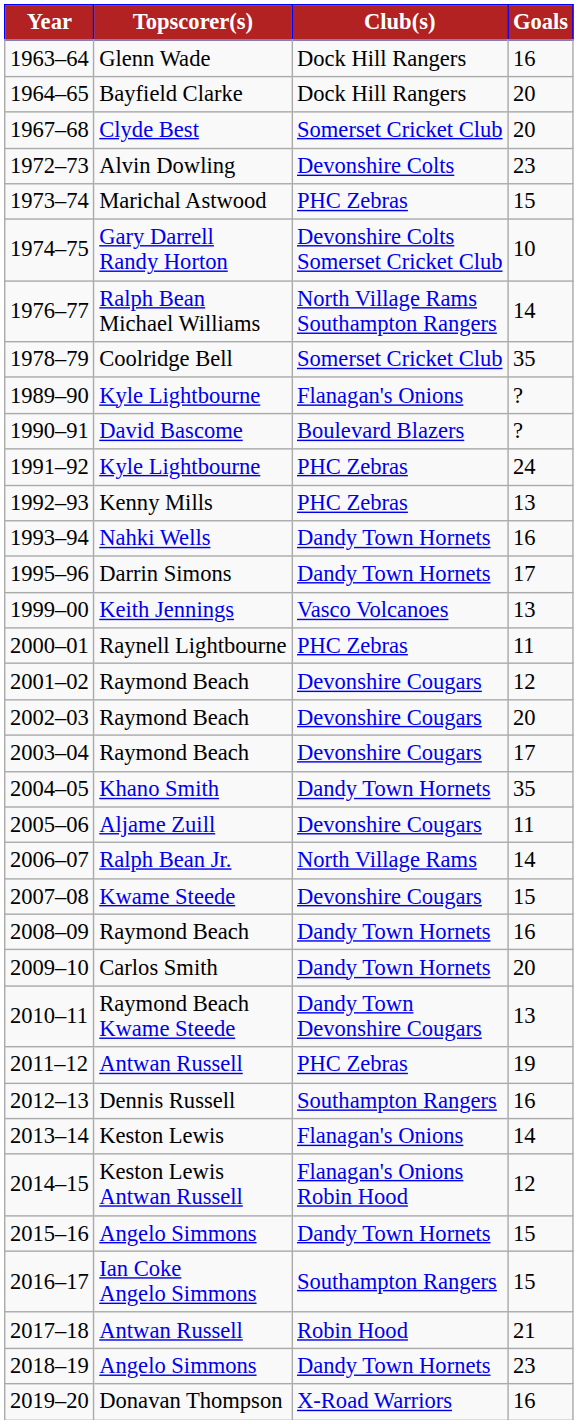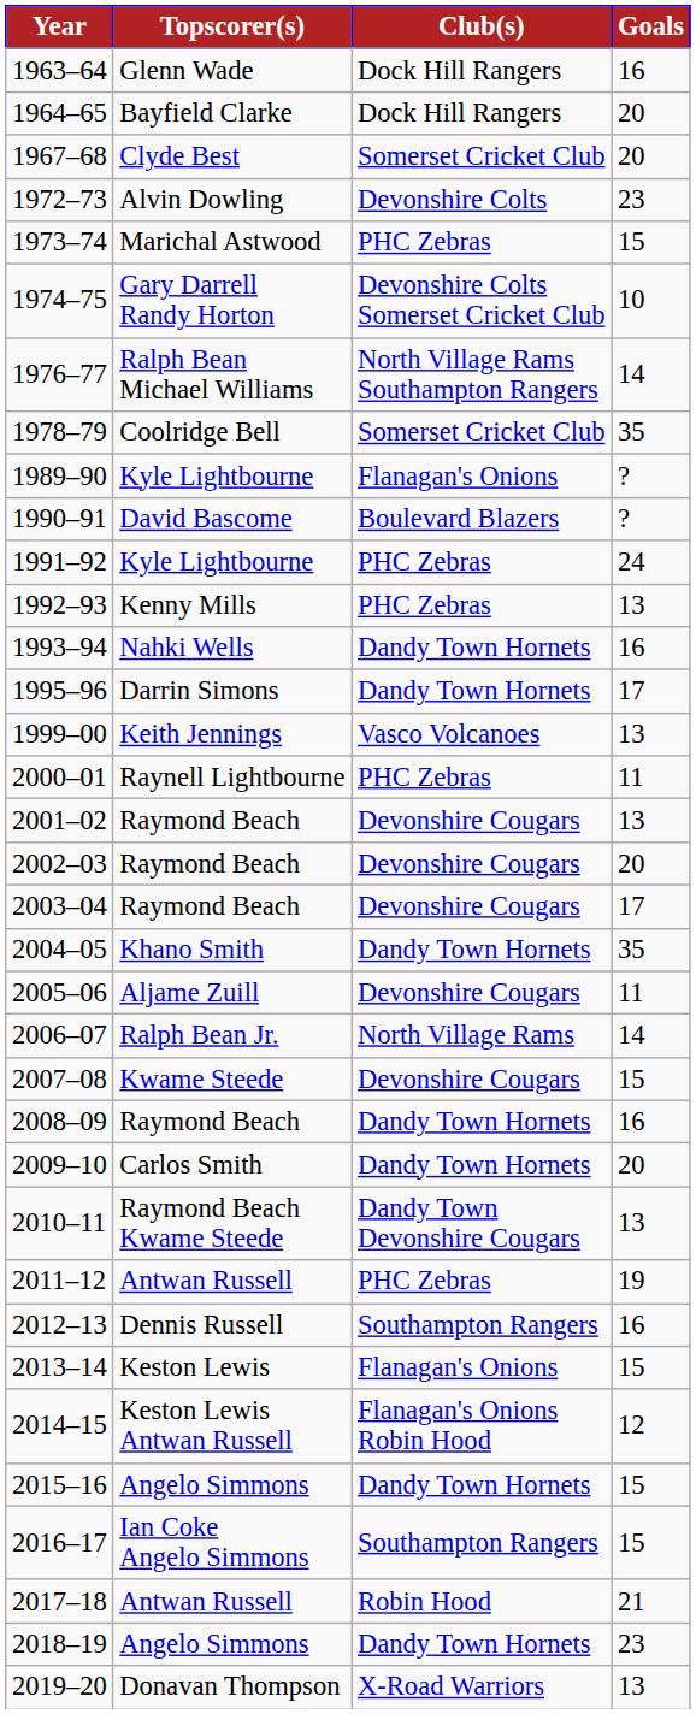 <table class="wikitable">
 <tr>
 <th style="background:firebrick; color:white; border:1px solid blue;">Year</th>
 <th style="background:firebrick; color:white; border:1px solid blue;">Topscorer(s)</th>
 <th style="background:firebrick; color:white; border:1px solid blue;">Club(s)</th>
 <th style="background:firebrick; color:white; border:1px solid blue;">Goals</th>
 </tr>
 <tr>
 </tr>
 <tr>
 <td>1963–64</td>
 <td> Glenn Wade</td>
 <td>Dock Hill Rangers</td>
 <td>16</td>
 </tr>
 <tr>
 <td>1964–65</td>
 <td> Bayfield Clarke</td>
 <td>Dock Hill Rangers</td>
 <td>20</td>
 </tr>
 <tr>
 <td>1967–68</td>
 <td> <a href='#'>Clyde Best</a></td>
 <td><a href='#'>Somerset Cricket Club</a></td>
 <td>20</td>
 </tr>
 <tr>
 <td>1972–73</td>
 <td> Alvin Dowling</td>
 <td><a href='#'>Devonshire Colts</a></td>
 <td>23</td>
 </tr>
 <tr>
 <td>1973–74</td>
 <td> Marichal Astwood</td>
 <td><a href='#'>PHC Zebras</a></td>
 <td>15</td>
 </tr>
 <tr>
 <td>1974–75</td>
 <td> <a href='#'>Gary Darrell</a> <br>  <a href='#'>Randy Horton</a></td>
 <td><a href='#'>Devonshire Colts</a> <br> <a href='#'>Somerset Cricket Club</a></td>
 <td>10</td>
 </tr>
 <tr>
 <td>1976–77</td>
 <td> <a href='#'>Ralph Bean</a> <br>  Michael Williams</td>
 <td><a href='#'>North Village Rams</a> <br> <a href='#'>Southampton Rangers</a></td>
 <td>14</td>
 </tr>
 <tr>
 <td>1978–79</td>
 <td> Coolridge Bell</td>
 <td><a href='#'>Somerset Cricket Club</a></td>
 <td>35</td>
 </tr>
 <tr>
 <td>1989–90</td>
 <td> <a href='#'>Kyle Lightbourne</a></td>
 <td><a href='#'>Flanagan's Onions</a></td>
 <td>?</td>
 </tr>
 <tr>
 <td>1990–91</td>
 <td> <a href='#'>David Bascome</a></td>
 <td><a href='#'>Boulevard Blazers</a></td>
 <td>?</td>
 </tr>
 <tr>
 <td>1991–92</td>
 <td> <a href='#'>Kyle Lightbourne</a></td>
 <td><a href='#'>PHC Zebras</a></td>
 <td>24</td>
 </tr>
 <tr>
 <td>1992–93</td>
 <td> Kenny Mills</td>
 <td><a href='#'>PHC Zebras</a></td>
 <td>13</td>
 </tr>
 <tr>
 <td>1993–94</td>
 <td> <a href='#'>Nahki Wells</a></td>
 <td><a href='#'>Dandy Town Hornets</a></td>
 <td>16</td>
 </tr>
 <tr>
 <td>1995–96</td>
 <td> Darrin Simons</td>
 <td><a href='#'>Dandy Town Hornets</a></td>
 <td>17</td>
 </tr>
 <tr>
 <td>1999–00</td>
 <td> <a href='#'>Keith Jennings</a></td>
 <td><a href='#'>Vasco Volcanoes</a></td>
 <td>13</td>
 </tr>
 <tr>
 <td>2000–01</td>
 <td> Raynell Lightbourne</td>
 <td><a href='#'>PHC Zebras</a></td>
 <td>11</td>
 </tr>
 <tr>
 <td>2001–02</td>
 <td> Raymond Beach</td>
 <td><a href='#'>Devonshire Cougars</a></td>
-<td>12</td>
+<td>13</td>
 </tr>
 <tr>
 <td>2002–03</td>
 <td> Raymond Beach</td>
 <td><a href='#'>Devonshire Cougars</a></td>
 <td>20</td>
 </tr>
 <tr>
 <td>2003–04</td>
 <td> Raymond Beach</td>
 <td><a href='#'>Devonshire Cougars</a></td>
 <td>17</td>
 </tr>
 <tr>
 <td>2004–05</td>
 <td> <a href='#'>Khano Smith</a></td>
 <td><a href='#'>Dandy Town Hornets</a></td>
 <td>35</td>
 </tr>
 <tr>
 <td>2005–06</td>
 <td> <a href='#'>Aljame Zuill</a></td>
 <td><a href='#'>Devonshire Cougars</a></td>
 <td>11</td>
 </tr>
 <tr>
 <td>2006–07</td>
 <td> <a href='#'>Ralph Bean Jr.</a></td>
 <td><a href='#'>North Village Rams</a></td>
 <td>14</td>
 </tr>
 <tr>
 <td>2007–08</td>
 <td> <a href='#'>Kwame Steede</a></td>
 <td><a href='#'>Devonshire Cougars</a></td>
 <td>15</td>
 </tr>
 <tr>
 <td>2008–09</td>
 <td> Raymond Beach</td>
 <td><a href='#'>Dandy Town Hornets</a></td>
 <td>16</td>
 </tr>
 <tr>
 <td>2009–10</td>
 <td> Carlos Smith</td>
 <td><a href='#'>Dandy Town Hornets</a></td>
 <td>20</td>
 </tr>
 <tr>
 <td>2010–11</td>
 <td> Raymond Beach <br>  <a href='#'>Kwame Steede</a></td>
 <td><a href='#'>Dandy Town</a> <br> <a href='#'>Devonshire Cougars</a></td>
 <td>13</td>
 </tr>
 <tr>
 <td>2011–12</td>
 <td> <a href='#'>Antwan Russell</a></td>
 <td><a href='#'>PHC Zebras</a></td>
 <td>19</td>
 </tr>
 <tr>
 <td>2012–13</td>
 <td> Dennis Russell</td>
 <td><a href='#'>Southampton Rangers</a></td>
 <td>16</td>
 </tr>
 <tr>
 <td>2013–14</td>
 <td> Keston Lewis</td>
 <td><a href='#'>Flanagan's Onions</a></td>
-<td>14</td>
+<td>15</td>
 </tr>
 <tr>
 <td>2014–15</td>
 <td> Keston Lewis <br>  <a href='#'>Antwan Russell</a></td>
 <td><a href='#'>Flanagan's Onions</a> <br> <a href='#'>Robin Hood</a></td>
 <td>12</td>
 </tr>
 <tr>
 <td>2015–16</td>
 <td> <a href='#'>Angelo Simmons</a></td>
 <td><a href='#'>Dandy Town Hornets</a></td>
 <td>15</td>
 </tr>
 <tr>
 <td>2016–17</td>
 <td> <a href='#'>Ian Coke</a> <br>  <a href='#'>Angelo Simmons</a></td>
 <td><a href='#'>Southampton Rangers</a></td>
 <td>15</td>
 </tr>
 <tr>
 <td>2017–18</td>
 <td> <a href='#'>Antwan Russell</a></td>
 <td><a href='#'>Robin Hood</a></td>
 <td>21</td>
 </tr>
 <tr>
 <td>2018–19</td>
 <td> <a href='#'>Angelo Simmons</a></td>
 <td><a href='#'>Dandy Town Hornets</a></td>
 <td>23</td>
 </tr>
 <tr>
 <td>2019–20</td>
 <td> Donavan Thompson</td>
 <td><a href='#'>X-Road Warriors</a></td>
-<td>16</td>
+<td>13</td>
 </tr>
 </table>
